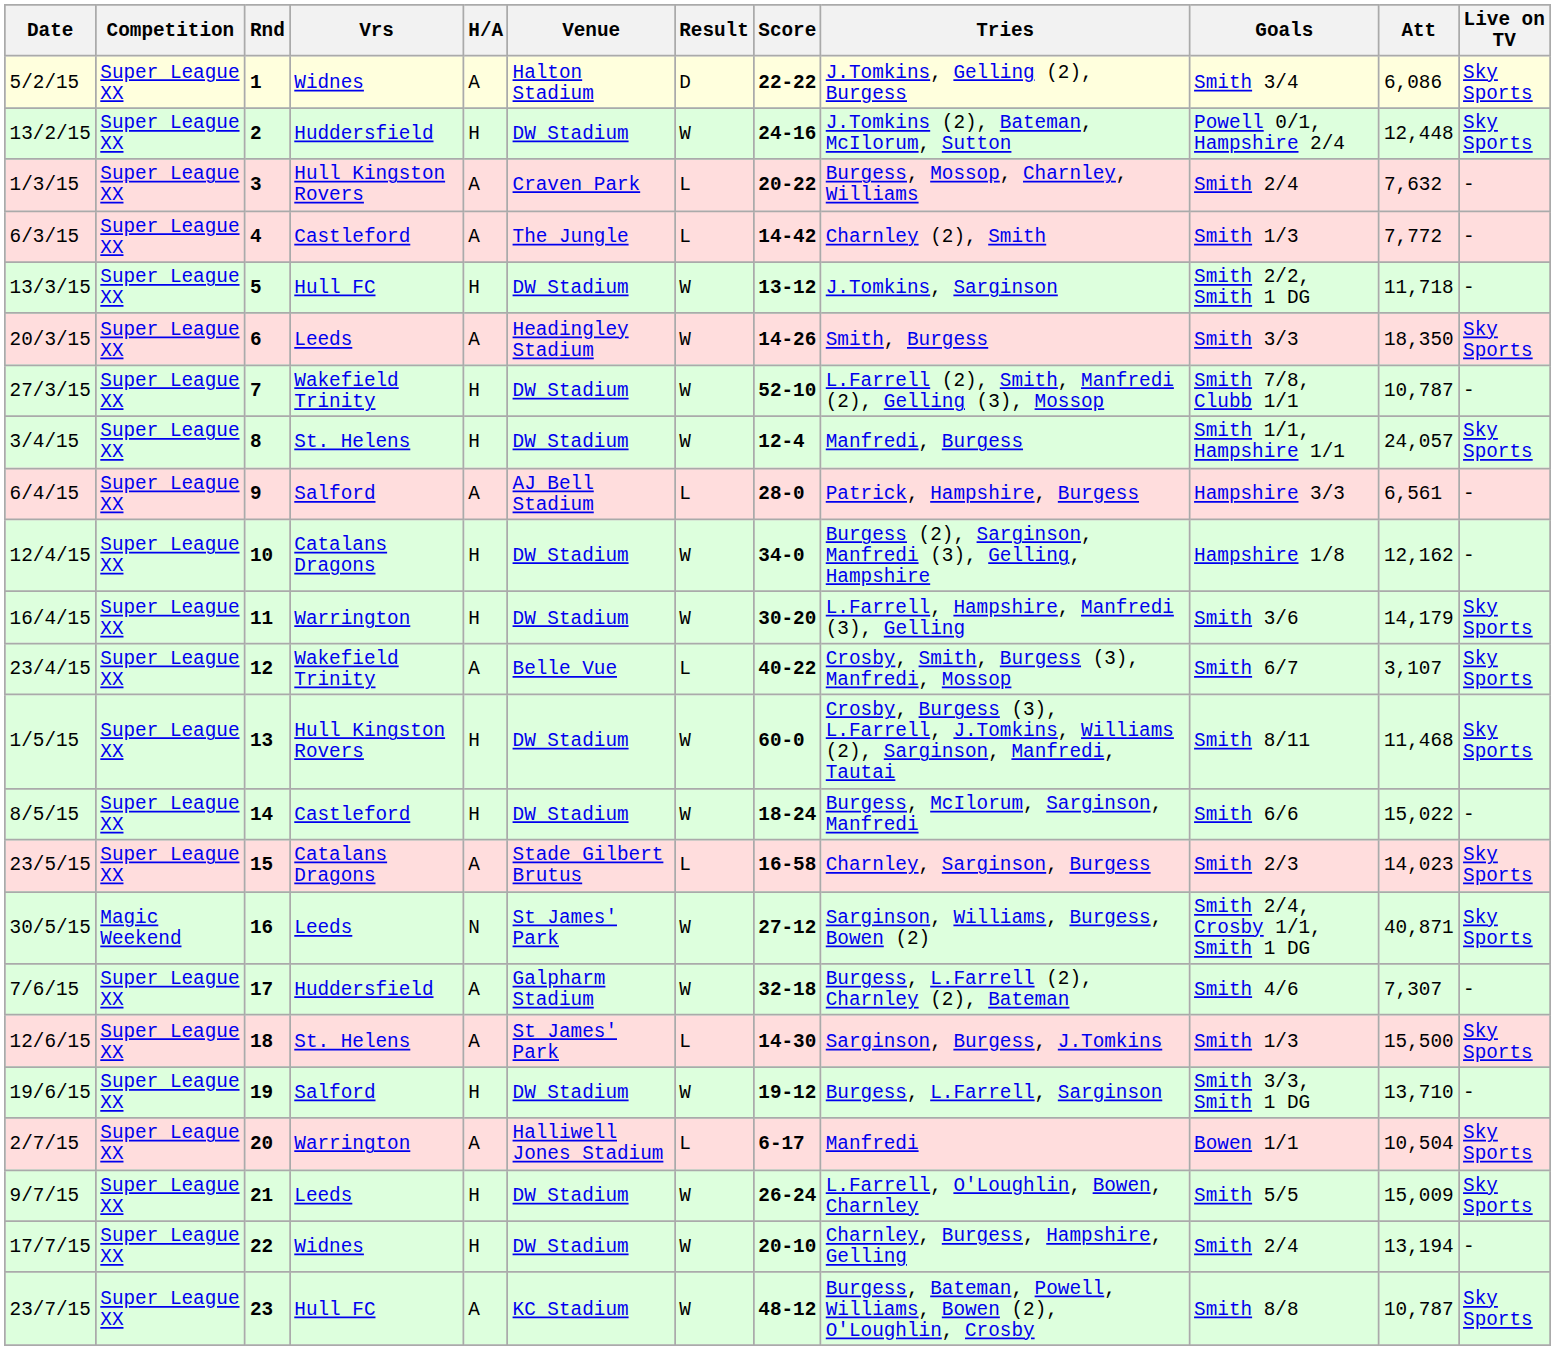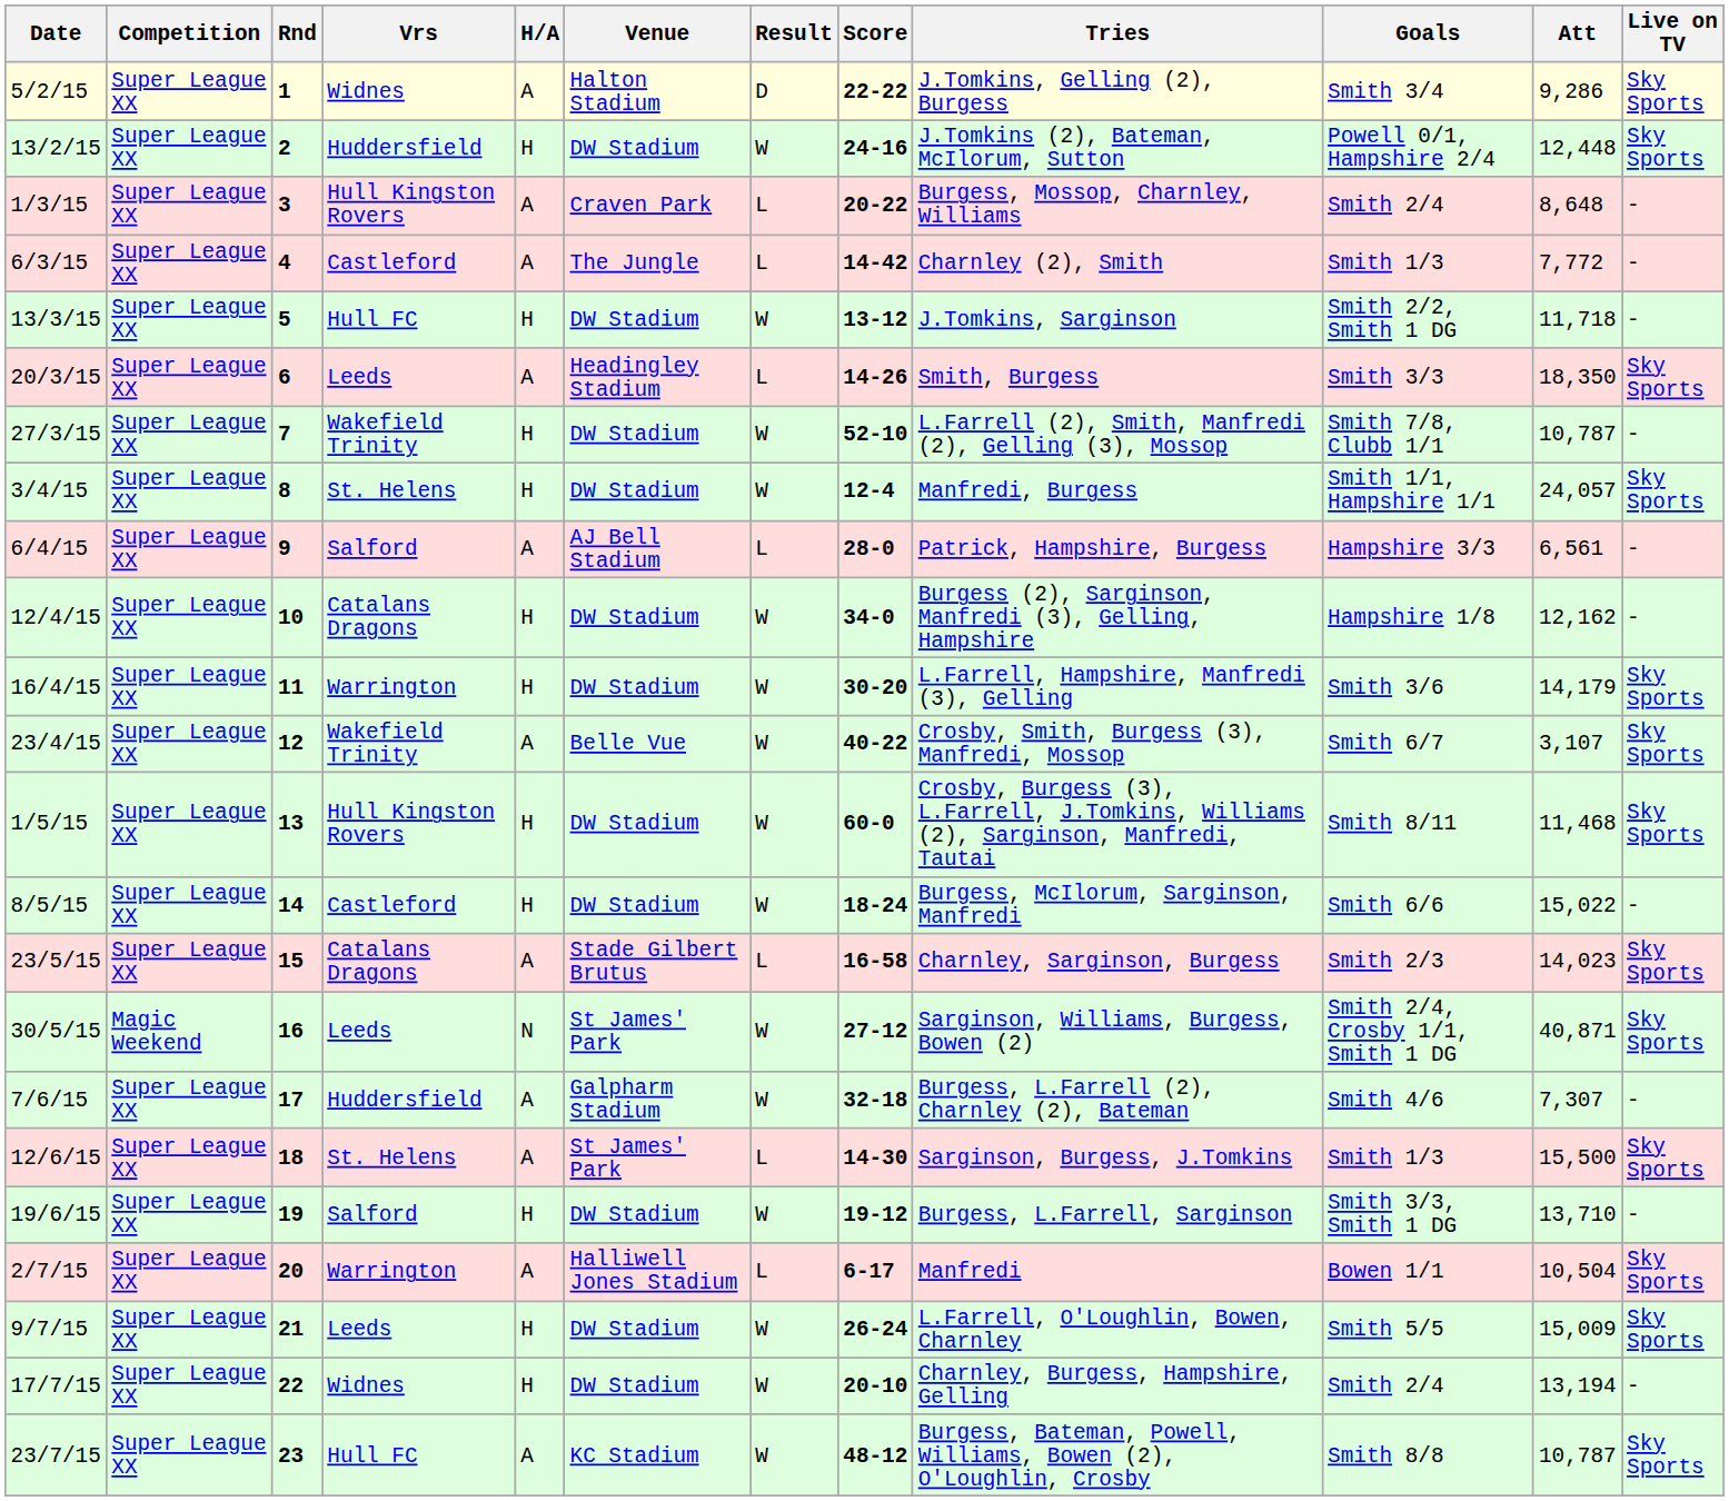 <table class="wikitable" style="font-size:85%;" width="100%">
 <tr>
 <th>Date</th>
 <th>Competition</th>
 <th>Rnd</th>
 <th>Vrs</th>
 <th>H/A</th>
 <th>Venue</th>
 <th>Result</th>
 <th>Score</th>
 <th>Tries</th>
 <th>Goals</th>
 <th>Att</th>
 <th>Live on TV</th>
 </tr>
 <tr style="background:#ffffdd"  width=20 | >
 <td>5/2/15</td>
 <td><a href='#'>Super League XX</a></td>
 <td><strong>1</strong></td>
 <td><a href='#'>Widnes</a></td>
 <td>A</td>
 <td><a href='#'>Halton Stadium</a></td>
 <td>D</td>
 <td><strong>22-22</strong></td>
 <td><a href='#'>J.Tomkins</a>, <a href='#'>Gelling</a> (2), <a href='#'>Burgess</a></td>
 <td><a href='#'>Smith</a> 3/4</td>
-<td>6,086</td>
+<td>9,286</td>
 <td><a href='#'>Sky Sports</a></td>
 </tr>
 <tr style="background:#ddffdd;" width=20 | >
 <td>13/2/15</td>
 <td><a href='#'>Super League XX</a></td>
 <td><strong>2</strong></td>
 <td><a href='#'>Huddersfield</a></td>
 <td>H</td>
 <td><a href='#'>DW Stadium</a></td>
 <td>W</td>
 <td><strong>24-16</strong></td>
 <td><a href='#'>J.Tomkins</a> (2), <a href='#'>Bateman</a>, <a href='#'>McIlorum</a>, <a href='#'>Sutton</a></td>
 <td><a href='#'>Powell</a> 0/1, <a href='#'>Hampshire</a> 2/4</td>
 <td>12,448</td>
 <td><a href='#'>Sky Sports</a></td>
 </tr>
 <tr style="background:#ffdddd;" width=20 | >
 <td>1/3/15</td>
 <td><a href='#'>Super League XX</a></td>
 <td><strong>3</strong></td>
 <td><a href='#'>Hull Kingston Rovers</a></td>
 <td>A</td>
 <td><a href='#'>Craven Park</a></td>
 <td>L</td>
 <td><strong>20-22</strong></td>
 <td><a href='#'>Burgess</a>, <a href='#'>Mossop</a>, <a href='#'>Charnley</a>, <a href='#'>Williams</a></td>
 <td><a href='#'>Smith</a> 2/4</td>
-<td>7,632</td>
+<td>8,648</td>
 <td>-</td>
 </tr>
 <tr style="background:#ffdddd;" width=20 | >
 <td>6/3/15</td>
 <td><a href='#'>Super League XX</a></td>
 <td><strong>4</strong></td>
 <td><a href='#'>Castleford</a></td>
 <td>A</td>
 <td><a href='#'>The Jungle</a></td>
 <td>L</td>
 <td><strong>14-42</strong></td>
 <td><a href='#'>Charnley</a> (2), <a href='#'>Smith</a></td>
 <td><a href='#'>Smith</a> 1/3</td>
 <td>7,772</td>
 <td>-</td>
 </tr>
 <tr style="background:#ddffdd;" width=20 | >
 <td>13/3/15</td>
 <td><a href='#'>Super League XX</a></td>
 <td><strong>5</strong></td>
 <td><a href='#'>Hull FC</a></td>
 <td>H</td>
 <td><a href='#'>DW Stadium</a></td>
 <td>W</td>
 <td><strong>13-12</strong></td>
 <td><a href='#'>J.Tomkins</a>, <a href='#'>Sarginson</a></td>
 <td><a href='#'>Smith</a> 2/2, <a href='#'>Smith</a> 1 DG</td>
 <td>11,718</td>
 <td>-</td>
 </tr>
 <tr style="background:#ffdddd;" width=20 | >
 <td>20/3/15</td>
 <td><a href='#'>Super League XX</a></td>
 <td><strong>6</strong></td>
 <td><a href='#'>Leeds</a></td>
 <td>A</td>
 <td><a href='#'>Headingley Stadium</a></td>
-<td>W</td>
+<td>L</td>
 <td><strong>14-26</strong></td>
 <td><a href='#'>Smith</a>, <a href='#'>Burgess</a></td>
 <td><a href='#'>Smith</a> 3/3</td>
 <td>18,350</td>
 <td><a href='#'>Sky Sports</a></td>
 </tr>
 <tr style="background:#ddffdd;" width=20 | >
 <td>27/3/15</td>
 <td><a href='#'>Super League XX</a></td>
 <td><strong>7</strong></td>
 <td><a href='#'>Wakefield Trinity</a></td>
 <td>H</td>
 <td><a href='#'>DW Stadium</a></td>
 <td>W</td>
 <td><strong>52-10</strong></td>
 <td><a href='#'>L.Farrell</a> (2), <a href='#'>Smith</a>, <a href='#'>Manfredi</a> (2), <a href='#'>Gelling</a> (3), <a href='#'>Mossop</a></td>
 <td><a href='#'>Smith</a> 7/8, <a href='#'>Clubb</a> 1/1</td>
 <td>10,787</td>
 <td>-</td>
 </tr>
 <tr style="background:#ddffdd;" width=20 | >
 <td>3/4/15</td>
 <td><a href='#'>Super League XX</a></td>
 <td><strong>8</strong></td>
 <td><a href='#'>St. Helens</a></td>
 <td>H</td>
 <td><a href='#'>DW Stadium</a></td>
 <td>W</td>
 <td><strong>12-4</strong></td>
 <td><a href='#'>Manfredi</a>, <a href='#'>Burgess</a></td>
 <td><a href='#'>Smith</a> 1/1, <a href='#'>Hampshire</a> 1/1</td>
 <td>24,057</td>
 <td><a href='#'>Sky Sports</a></td>
 </tr>
 <tr style="background:#ffdddd;" width=20 | >
 <td>6/4/15</td>
 <td><a href='#'>Super League XX</a></td>
 <td><strong>9</strong></td>
 <td><a href='#'>Salford</a></td>
 <td>A</td>
 <td><a href='#'>AJ Bell Stadium</a></td>
 <td>L</td>
 <td><strong>28-0</strong></td>
 <td><a href='#'>Patrick</a>, <a href='#'>Hampshire</a>, <a href='#'>Burgess</a></td>
 <td><a href='#'>Hampshire</a> 3/3</td>
 <td>6,561</td>
 <td>-</td>
 </tr>
 <tr style="background:#ddffdd;" width=20 | >
 <td>12/4/15</td>
 <td><a href='#'>Super League XX</a></td>
 <td><strong>10</strong></td>
 <td><a href='#'>Catalans Dragons</a></td>
 <td>H</td>
 <td><a href='#'>DW Stadium</a></td>
 <td>W</td>
 <td><strong>34-0</strong></td>
 <td><a href='#'>Burgess</a> (2), <a href='#'>Sarginson</a>, <a href='#'>Manfredi</a> (3), <a href='#'>Gelling</a>, <a href='#'>Hampshire</a></td>
 <td><a href='#'>Hampshire</a> 1/8</td>
 <td>12,162</td>
 <td>-</td>
 </tr>
 <tr style="background:#ddffdd;" width=20 | >
 <td>16/4/15</td>
 <td><a href='#'>Super League XX</a></td>
 <td><strong>11</strong></td>
 <td><a href='#'>Warrington</a></td>
 <td>H</td>
 <td><a href='#'>DW Stadium</a></td>
 <td>W</td>
 <td><strong>30-20</strong></td>
 <td><a href='#'>L.Farrell</a>, <a href='#'>Hampshire</a>, <a href='#'>Manfredi</a> (3), <a href='#'>Gelling</a></td>
 <td><a href='#'>Smith</a> 3/6</td>
 <td>14,179</td>
 <td><a href='#'>Sky Sports</a></td>
 </tr>
 <tr style="background:#ddffdd;" width=20 | >
 <td>23/4/15</td>
 <td><a href='#'>Super League XX</a></td>
 <td><strong>12</strong></td>
 <td><a href='#'>Wakefield Trinity</a></td>
 <td>A</td>
 <td><a href='#'>Belle Vue</a></td>
-<td>L</td>
+<td>W</td>
 <td><strong>40-22</strong></td>
 <td><a href='#'>Crosby</a>, <a href='#'>Smith</a>, <a href='#'>Burgess</a> (3), <a href='#'>Manfredi</a>, <a href='#'>Mossop</a></td>
 <td><a href='#'>Smith</a> 6/7</td>
 <td>3,107</td>
 <td><a href='#'>Sky Sports</a></td>
 </tr>
 <tr style="background:#ddffdd;" width=20 | >
 <td>1/5/15</td>
 <td><a href='#'>Super League XX</a></td>
 <td><strong>13</strong></td>
 <td><a href='#'>Hull Kingston Rovers</a></td>
 <td>H</td>
 <td><a href='#'>DW Stadium</a></td>
 <td>W</td>
 <td><strong>60-0</strong></td>
 <td><a href='#'>Crosby</a>, <a href='#'>Burgess</a> (3), <a href='#'>L.Farrell</a>, <a href='#'>J.Tomkins</a>, <a href='#'>Williams</a> (2), <a href='#'>Sarginson</a>, <a href='#'>Manfredi</a>, <a href='#'>Tautai</a></td>
 <td><a href='#'>Smith</a> 8/11</td>
 <td>11,468</td>
 <td><a href='#'>Sky Sports</a></td>
 </tr>
 <tr style="background:#ddffdd;" width=20 | >
 <td>8/5/15</td>
 <td><a href='#'>Super League XX</a></td>
 <td><strong>14</strong></td>
 <td><a href='#'>Castleford</a></td>
 <td>H</td>
 <td><a href='#'>DW Stadium</a></td>
 <td>W</td>
 <td><strong>18-24</strong></td>
 <td><a href='#'>Burgess</a>, <a href='#'>McIlorum</a>, <a href='#'>Sarginson</a>, <a href='#'>Manfredi</a></td>
 <td><a href='#'>Smith</a> 6/6</td>
 <td>15,022</td>
 <td>-</td>
 </tr>
 <tr style="background:#ffdddd;" width=20 | >
 <td>23/5/15</td>
 <td><a href='#'>Super League XX</a></td>
 <td><strong>15</strong></td>
 <td><a href='#'>Catalans Dragons</a></td>
 <td>A</td>
 <td><a href='#'>Stade Gilbert Brutus</a></td>
 <td>L</td>
 <td><strong>16-58</strong></td>
 <td><a href='#'>Charnley</a>, <a href='#'>Sarginson</a>, <a href='#'>Burgess</a></td>
 <td><a href='#'>Smith</a> 2/3</td>
 <td>14,023</td>
 <td><a href='#'>Sky Sports</a></td>
 </tr>
 <tr style="background:#ddffdd;" width=20 | >
 <td>30/5/15</td>
 <td><a href='#'>Magic Weekend</a></td>
 <td><strong>16</strong></td>
 <td><a href='#'>Leeds</a></td>
 <td>N</td>
 <td><a href='#'>St James' Park</a></td>
 <td>W</td>
 <td><strong>27-12</strong></td>
 <td><a href='#'>Sarginson</a>, <a href='#'>Williams</a>, <a href='#'>Burgess</a>, <a href='#'>Bowen</a> (2)</td>
 <td><a href='#'>Smith</a> 2/4, <a href='#'>Crosby</a> 1/1, <a href='#'>Smith</a> 1 DG</td>
 <td>40,871</td>
 <td><a href='#'>Sky Sports</a></td>
 </tr>
 <tr style="background:#ddffdd;" width=20 | >
 <td>7/6/15</td>
 <td><a href='#'>Super League XX</a></td>
 <td><strong>17</strong></td>
 <td><a href='#'>Huddersfield</a></td>
 <td>A</td>
 <td><a href='#'>Galpharm Stadium</a></td>
 <td>W</td>
 <td><strong>32-18</strong></td>
 <td><a href='#'>Burgess</a>, <a href='#'>L.Farrell</a> (2), <a href='#'>Charnley</a> (2), <a href='#'>Bateman</a></td>
 <td><a href='#'>Smith</a> 4/6</td>
 <td>7,307</td>
 <td>-</td>
 </tr>
 <tr style="background:#ffdddd;" width=20 | >
 <td>12/6/15</td>
 <td><a href='#'>Super League XX</a></td>
 <td><strong>18</strong></td>
 <td><a href='#'>St. Helens</a></td>
 <td>A</td>
 <td><a href='#'>St James' Park</a></td>
 <td>L</td>
 <td><strong>14-30</strong></td>
 <td><a href='#'>Sarginson</a>, <a href='#'>Burgess</a>, <a href='#'>J.Tomkins</a></td>
 <td><a href='#'>Smith</a> 1/3</td>
 <td>15,500</td>
 <td><a href='#'>Sky Sports</a></td>
 </tr>
 <tr style="background:#ddffdd;" width=20 | >
 <td>19/6/15</td>
 <td><a href='#'>Super League XX</a></td>
 <td><strong>19</strong></td>
 <td><a href='#'>Salford</a></td>
 <td>H</td>
 <td><a href='#'>DW Stadium</a></td>
 <td>W</td>
 <td><strong>19-12</strong></td>
 <td><a href='#'>Burgess</a>, <a href='#'>L.Farrell</a>, <a href='#'>Sarginson</a></td>
 <td><a href='#'>Smith</a> 3/3, <a href='#'>Smith</a> 1 DG</td>
 <td>13,710</td>
 <td>-</td>
 </tr>
 <tr style="background:#ffdddd;" width=20 | >
 <td>2/7/15</td>
 <td><a href='#'>Super League XX</a></td>
 <td><strong>20</strong></td>
 <td><a href='#'>Warrington</a></td>
 <td>A</td>
 <td><a href='#'>Halliwell Jones Stadium</a></td>
 <td>L</td>
 <td><strong>6-17</strong></td>
 <td><a href='#'>Manfredi</a></td>
 <td><a href='#'>Bowen</a> 1/1</td>
 <td>10,504</td>
 <td><a href='#'>Sky Sports</a></td>
 </tr>
 <tr style="background:#ddffdd;" width=20 | >
 <td>9/7/15</td>
 <td><a href='#'>Super League XX</a></td>
 <td><strong>21</strong></td>
 <td><a href='#'>Leeds</a></td>
 <td>H</td>
 <td><a href='#'>DW Stadium</a></td>
 <td>W</td>
 <td><strong>26-24</strong></td>
 <td><a href='#'>L.Farrell</a>, <a href='#'>O'Loughlin</a>, <a href='#'>Bowen</a>, <a href='#'>Charnley</a></td>
 <td><a href='#'>Smith</a> 5/5</td>
 <td>15,009</td>
 <td><a href='#'>Sky Sports</a></td>
 </tr>
 <tr style="background:#ddffdd;" width=20 | >
 <td>17/7/15</td>
 <td><a href='#'>Super League XX</a></td>
 <td><strong>22</strong></td>
 <td><a href='#'>Widnes</a></td>
 <td>H</td>
 <td><a href='#'>DW Stadium</a></td>
 <td>W</td>
 <td><strong>20-10</strong></td>
 <td><a href='#'>Charnley</a>, <a href='#'>Burgess</a>, <a href='#'>Hampshire</a>, <a href='#'>Gelling</a></td>
 <td><a href='#'>Smith</a> 2/4</td>
 <td>13,194</td>
 <td>-</td>
 </tr>
 <tr style="background:#ddffdd;" width=20 | >
 <td>23/7/15</td>
 <td><a href='#'>Super League XX</a></td>
 <td><strong>23</strong></td>
 <td><a href='#'>Hull FC</a></td>
 <td>A</td>
 <td><a href='#'>KC Stadium</a></td>
 <td>W</td>
 <td><strong>48-12</strong></td>
 <td><a href='#'>Burgess</a>, <a href='#'>Bateman</a>, <a href='#'>Powell</a>, <a href='#'>Williams</a>, <a href='#'>Bowen</a> (2), <a href='#'>O'Loughlin</a>, <a href='#'>Crosby</a></td>
 <td><a href='#'>Smith</a> 8/8</td>
 <td>10,787</td>
 <td><a href='#'>Sky Sports</a></td>
 </tr>
 <tr>
 </tr>
 </table>
